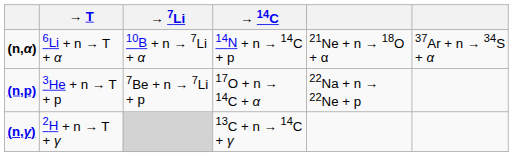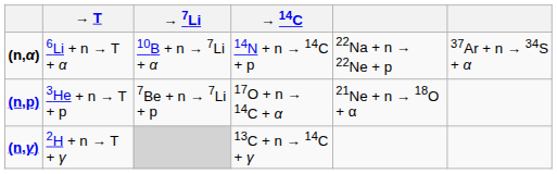 <table class="wikitable" style="float:right;">
 <tr>
 <th></th>
 <th>→ <a href='#'>T</a></th>
 <th>→ <a href='#'><sup>7</sup>Li</a></th>
 <th>→ <a href='#'><sup>14</sup>C</a></th>
 <th></th>
 <th></th>
 </tr>
 <tr>
 <td><strong>(n,<em>α</em>)</strong></td>
 <td><a href='#'><sup>6</sup>Li</a> + n → T + <em>α</em></td>
 <td><a href='#'><sup>10</sup>B</a> + n → <sup>7</sup>Li + <em>α</em></td>
 <td><a href='#'><sup>14</sup>N</a> + n → <sup>14</sup>C + p</td>
-<td><sup>21</sup>Ne + n → <sup>18</sup>O + α</td>
+<td><sup>22</sup>Na + n → <sup>22</sup>Ne + p</td>
 <td><sup>37</sup>Ar + n → <sup>34</sup>S + <em>α</em></td>
 </tr>
 <tr>
 <td><strong><a href='#'>(n,p)</a></strong></td>
 <td><a href='#'><sup>3</sup>He</a> + n → T + p</td>
 <td><sup>7</sup>Be + n → <sup>7</sup>Li + p</td>
 <td><sup>17</sup>O + n → <sup>14</sup>C + <em>α</em></td>
-<td><sup>22</sup>Na + n → <sup>22</sup>Ne + p</td>
+<td><sup>21</sup>Ne + n → <sup>18</sup>O + α</td>
 <td></td>
 </tr>
 <tr>
 <td><strong><a href='#'>(n,<em>γ</em>)</a></strong></td>
 <td><a href='#'><sup>2</sup>H</a> + n → T + <em>γ</em></td>
 <td bgcolor=lightgrey></td>
 <td><sup>13</sup>C + n → <sup>14</sup>C + <em>γ</em></td>
 <td></td>
 <td></td>
 </tr>
 </table>
